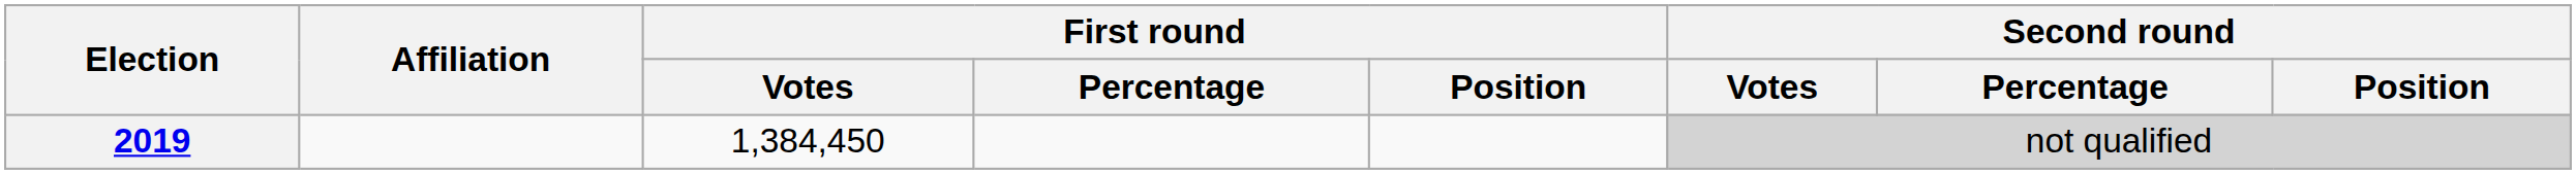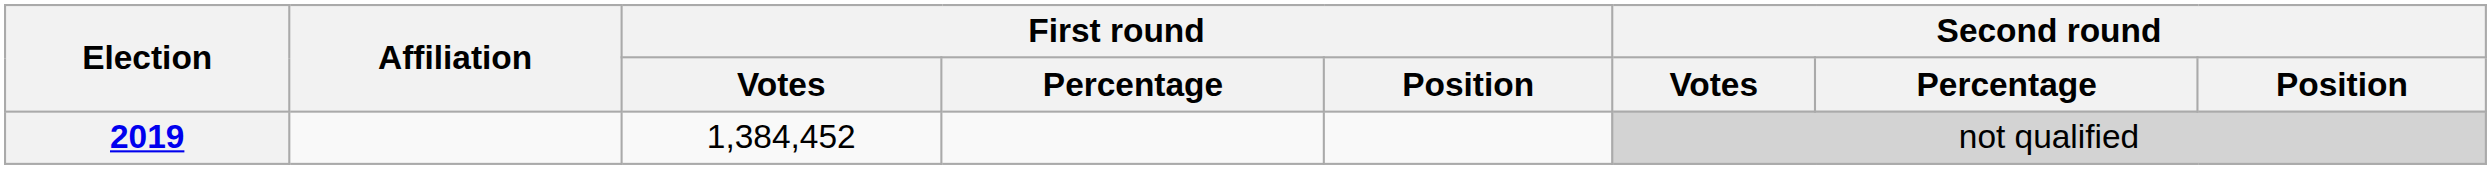 <table class=wikitable width=75%>
 <tr>
 <th rowspan=2>Election</th>
 <th rowspan=2>Affiliation</th>
 <th colspan=3>First round</th>
 <th colspan=3>Second round</th>
 </tr>
 <tr>
 <th>Votes</th>
 <th>Percentage</th>
 <th>Position</th>
 <th>Votes</th>
 <th>Percentage</th>
 <th>Position</th>
 </tr>
 <tr align=center>
 <th><a href='#'>2019</a></th>
 <td></td>
-<td>1,384,450</td>
+<td>1,384,452</td>
 <td></td>
 <td></td>
 <td bgcolor=lightgrey colspan=3>not qualified</td>
 </tr>
 </table>
